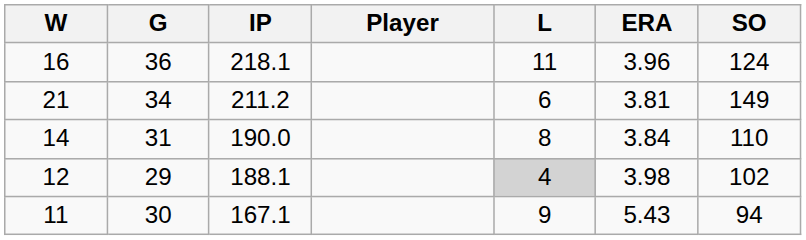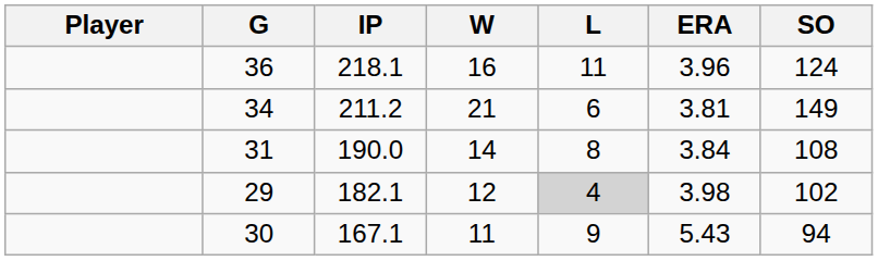 <table class="wikitable sortable">
 <tr>
-<th bgcolor="#DDDDFF" width="9%">W</th>
+<th bgcolor="#DDDDFF" width="16%">Player</th>
 <th bgcolor="#DDDDFF" width="9%">G</th>
 <th bgcolor="#DDDDFF" width="9%">IP</th>
-<th bgcolor="#DDDDFF" width="16%">Player</th>
+<th bgcolor="#DDDDFF" width="9%">W</th>
 <th bgcolor="#DDDDFF" width="9%">L</th>
 <th bgcolor="#DDDDFF" width="9%">ERA</th>
 <th bgcolor="#DDDDFF" width="9%">SO</th>
 </tr>
 <tr align="center">
-<td>16</td>
+<td></td>
 <td>36</td>
 <td>218.1</td>
-<td></td>
+<td>16</td>
 <td>11</td>
 <td>3.96</td>
 <td>124</td>
 </tr>
 <tr align="center">
-<td>21</td>
+<td></td>
 <td>34</td>
 <td>211.2</td>
-<td></td>
+<td>21</td>
 <td>6</td>
 <td>3.81</td>
 <td>149</td>
 </tr>
 <tr align="center">
-<td>14</td>
+<td></td>
 <td>31</td>
 <td>190.0</td>
-<td></td>
+<td>14</td>
 <td>8</td>
 <td>3.84</td>
-<td>110</td>
+<td>108</td>
 </tr>
 <tr align="center">
+<td></td>
+<td>29</td>
+<td>182.1</td>
 <td>12</td>
-<td>29</td>
-<td>188.1</td>
-<td></td>
 <td style="background: lightgrey;">4</td>
 <td>3.98</td>
 <td>102</td>
 </tr>
 <tr align="center">
-<td>11</td>
+<td></td>
 <td>30</td>
 <td>167.1</td>
-<td></td>
+<td>11</td>
 <td>9</td>
 <td>5.43</td>
 <td>94</td>
 </tr>
 </table>
